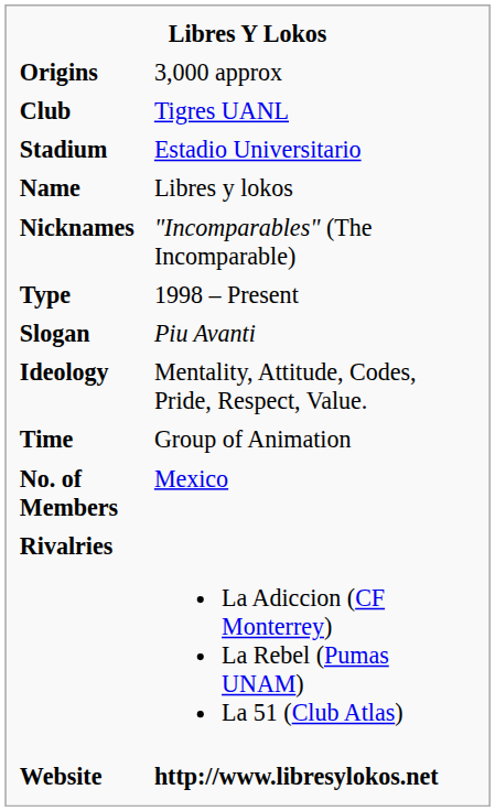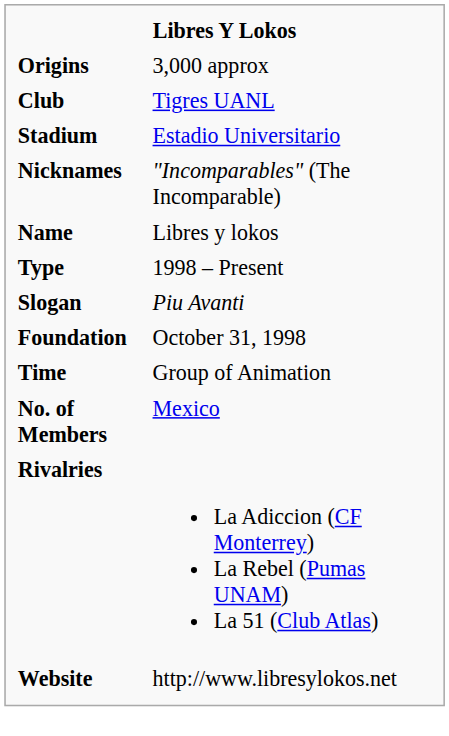 <table cellspacing="4" class="infobox" style="width: 20em; float: right; clear: right; font-size: 90%; margin-bottom: 10px;">
 <tr>
 <th colspan="2" style="text-align: center;"><strong>Libres Y Lokos </strong></th>
 </tr>
 <tr style="vertical-align: top;">
 <td><strong>Origins</strong></td>
 <td>3,000 approx</td>
 </tr>
 <tr style="vertical-align: top;">
 <td><strong>Club</strong></td>
 <td><a href='#'>Tigres UANL</a></td>
 </tr>
 <tr>
 <td><strong>Stadium</strong></td>
 <td><a href='#'>Estadio Universitario</a></td>
 </tr>
 <tr>
+<td><strong>Nicknames</strong></td>
+<td><em>"Incomparables"</em> (The Incomparable)</td>
+</tr>
+<tr>
 <td><strong>Name</strong></td>
 <td>Libres y lokos</td>
-</tr>
-<tr>
-<td><strong>Nicknames</strong></td>
-<td><em>"Incomparables"</em> (The Incomparable)</td>
 </tr>
 <tr style="vertical-align: top;">
 <td><strong>Type</strong></td>
 <td>1998 – Present</td>
 </tr>
 <tr>
 <td><strong>Slogan</strong></td>
 <td><em>Piu Avanti</em></td>
 </tr>
-<tr style="vertical-align: top;">
-<td><strong>Ideology</strong></td>
-<td>Mentality, Attitude, Codes, Pride, Respect, Value.</td>
+<tr>
+<td><strong>Foundation</strong></td>
+<td>October 31, 1998</td>
 </tr>
 <tr>
 <td><strong>Time</strong></td>
 <td>Group of Animation</td>
 </tr>
 <tr style="vertical-align: top;">
 <td><strong>No. of Members</strong></td>
 <td><a href='#'>Mexico</a></td>
 </tr>
 <tr style="vertical-align: top;">
 <td><strong>Rivalries</strong></td>
 <td><br><ul><li>La Adiccion (<a href='#'>CF Monterrey</a>)</li><li>La Rebel (<a href='#'>Pumas UNAM</a>)</li><li>La 51 (<a href='#'>Club Atlas</a>)</li></ul></td>
 </tr>
 <tr style="vertical-align: top;">
 <td><strong>Website</strong></td>
-<td><strong>http://www.libresylokos.net</strong></td>
+<td>http://www.libresylokos.net</td>
 </tr>
 </table>
